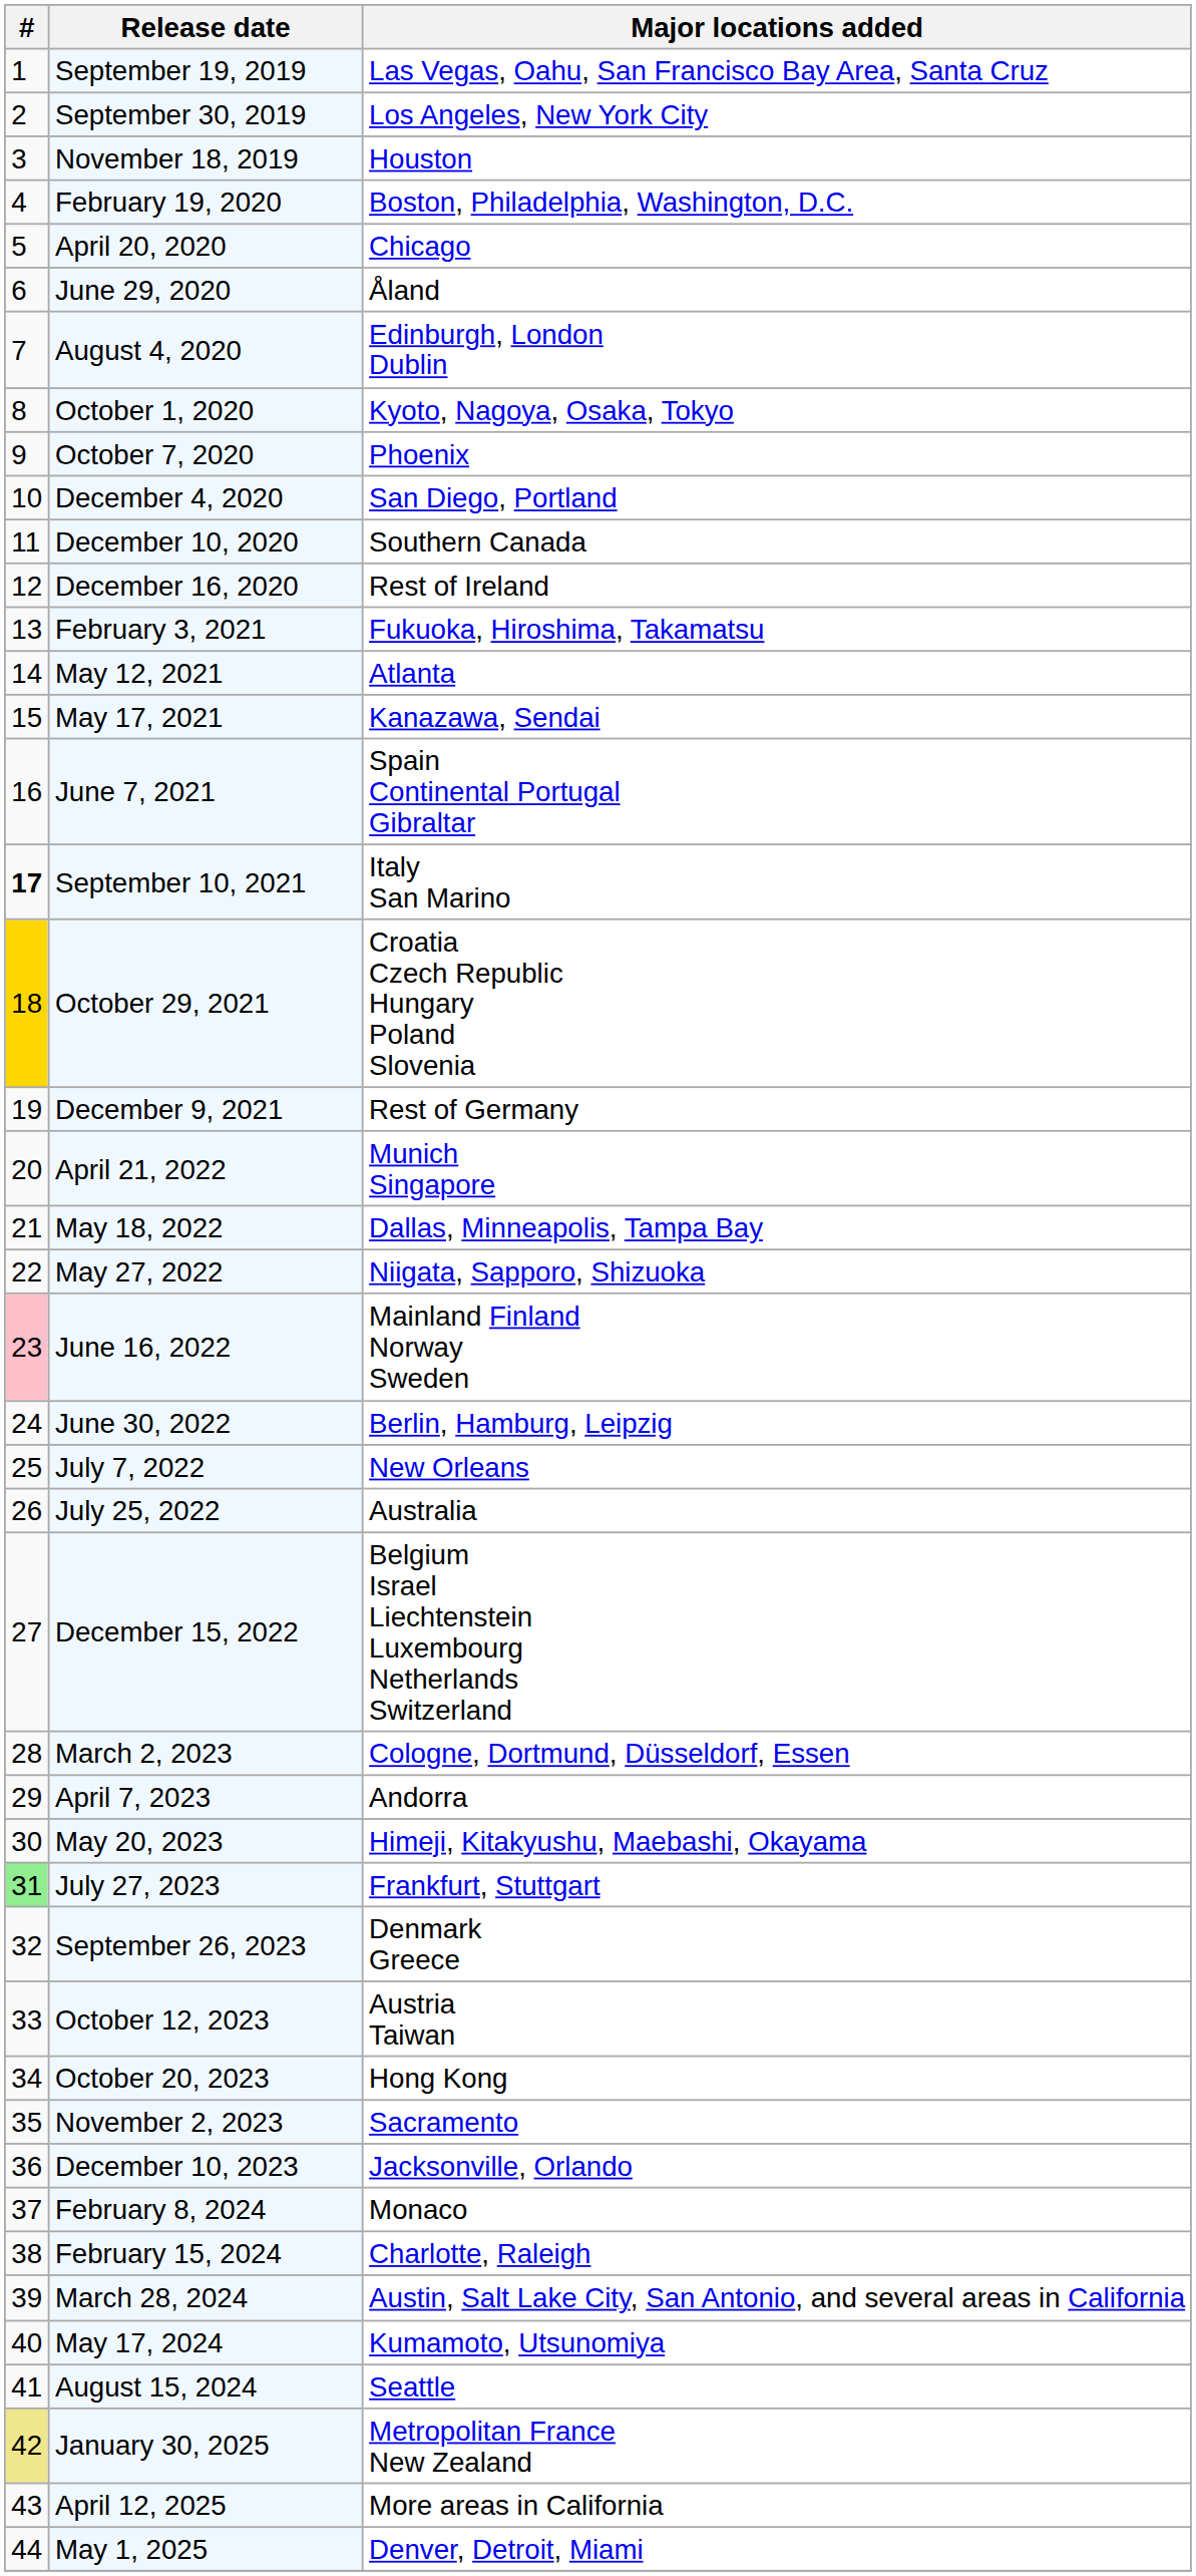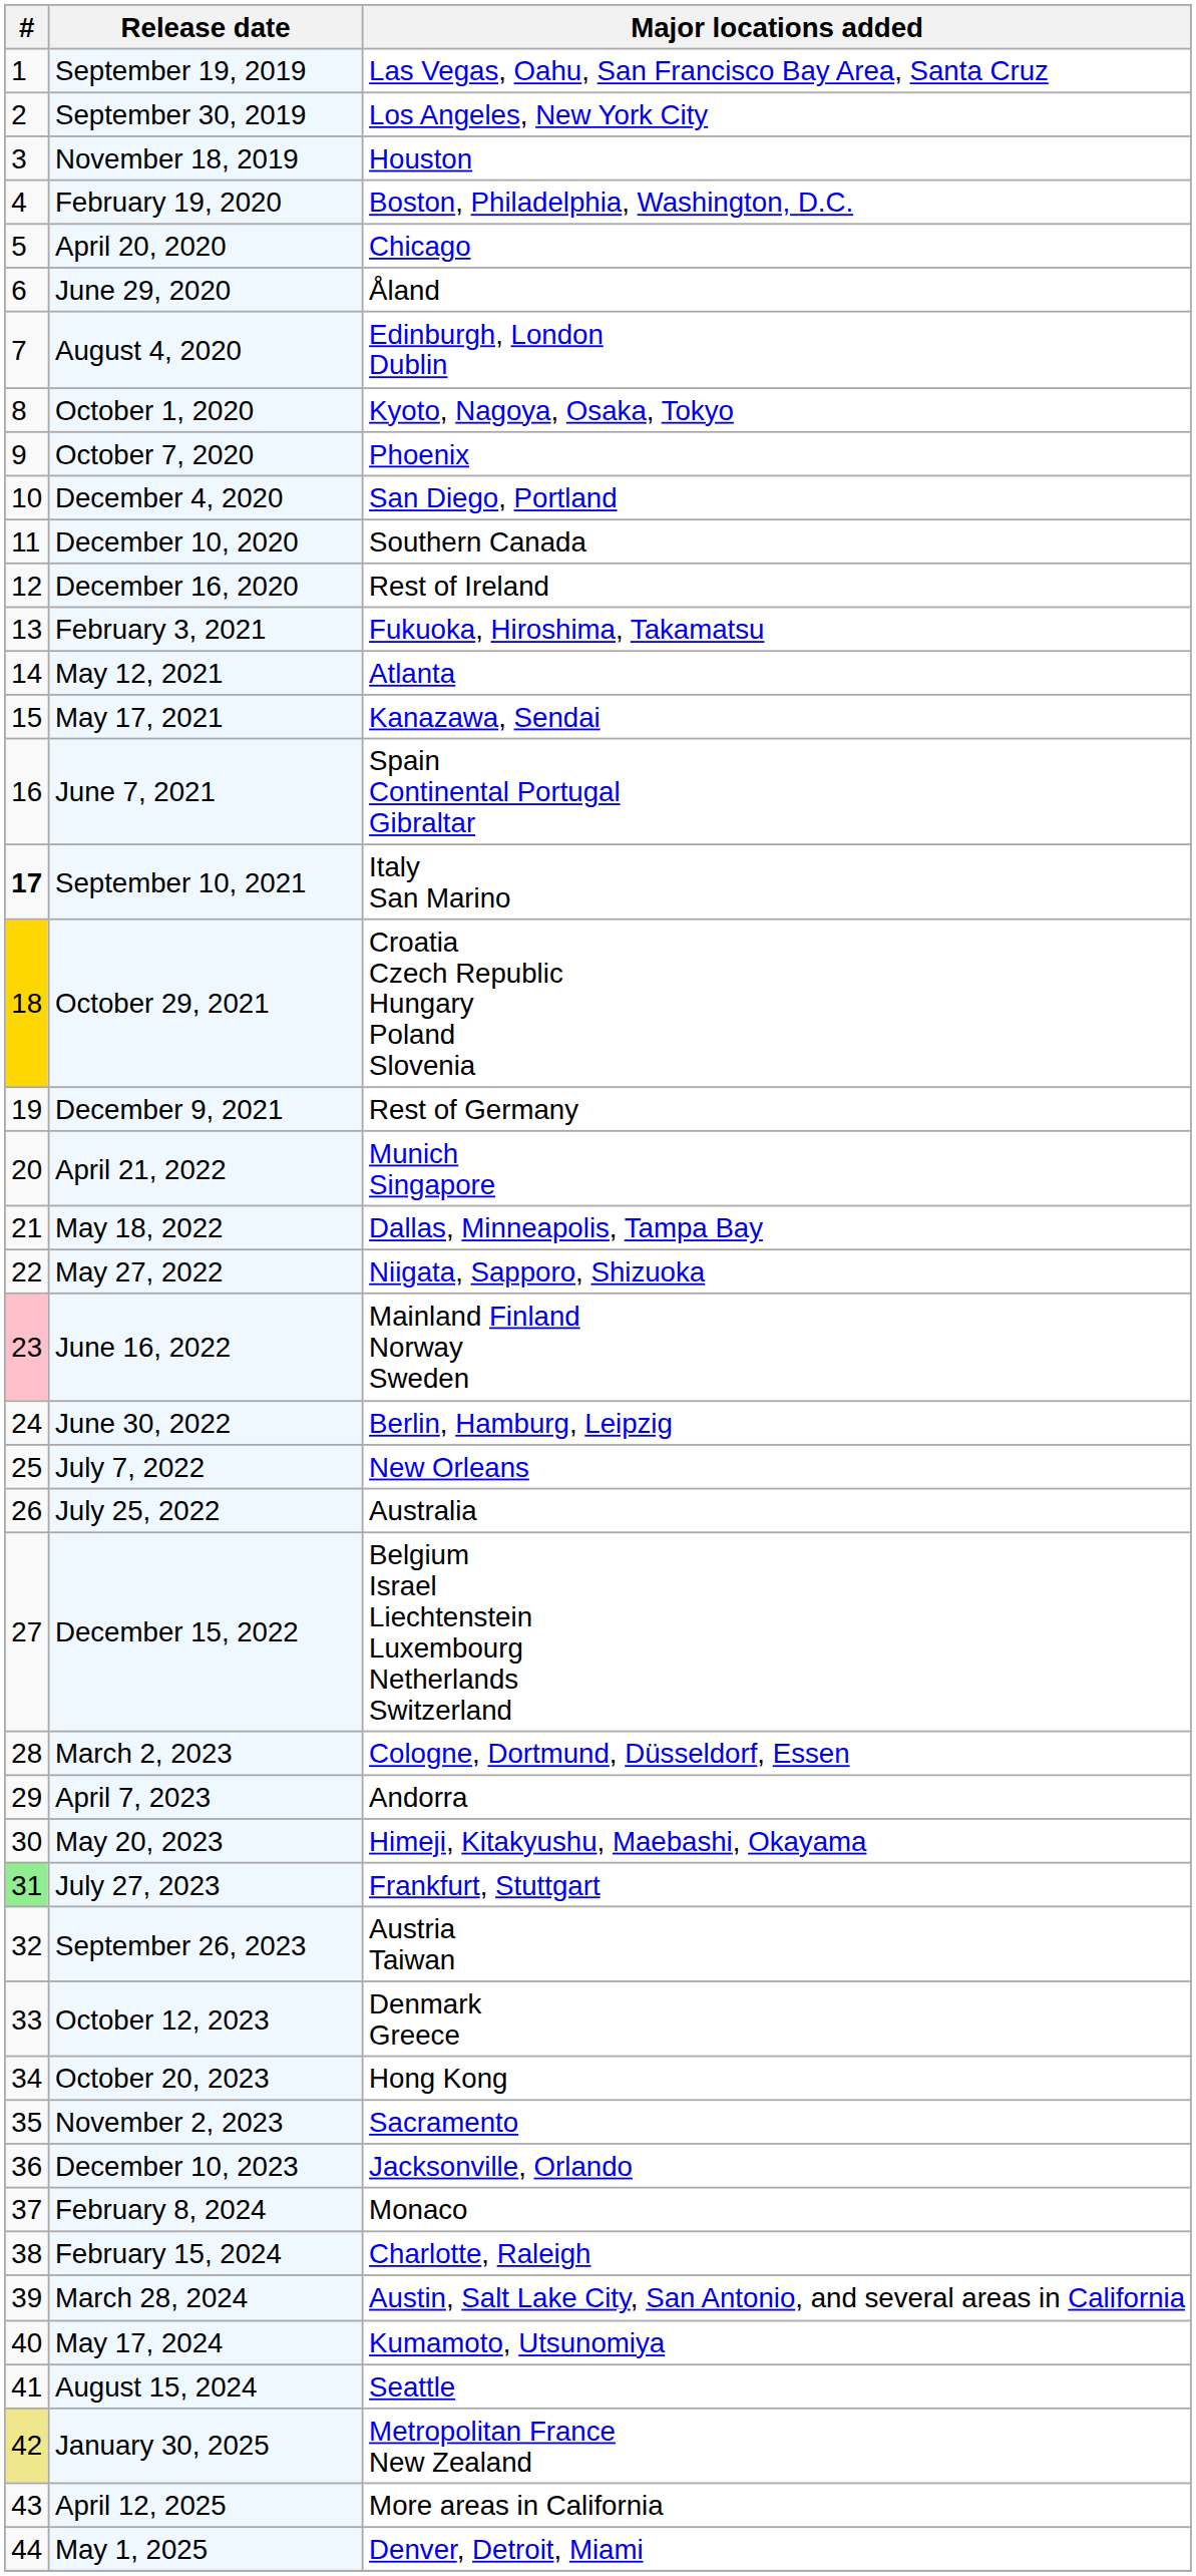 <table class="wikitable sortable collapsible" style="font-size:95%">
 <tr>
 <th>#</th>
 <th style="width:165px;">Release date</th>
 <th>Major locations added</th>
 </tr>
 <tr>
 <td>1</td>
 <td style="background:#f0f8ff;">September 19, 2019</td>
 <td style="background:#fff;"> <a href='#'>Las Vegas</a>, <a href='#'>Oahu</a>, <a href='#'>San Francisco Bay Area</a>, <a href='#'>Santa Cruz</a></td>
 </tr>
 <tr>
 <td>2</td>
 <td style="background:#f0f8ff;">September 30, 2019</td>
 <td style="background:#fff;"> <a href='#'>Los Angeles</a>, <a href='#'>New York City</a></td>
 </tr>
 <tr>
 <td>3</td>
 <td style="background:#f0f8ff;">November 18, 2019</td>
 <td style="background:#fff;"> <a href='#'>Houston</a></td>
 </tr>
 <tr>
 <td>4</td>
 <td style="background:#f0f8ff;">February 19, 2020</td>
 <td style="background:#fff;"> <a href='#'>Boston</a>, <a href='#'>Philadelphia</a>, <a href='#'>Washington, D.C.</a></td>
 </tr>
 <tr>
 <td>5</td>
 <td style="background:#f0f8ff;">April 20, 2020</td>
 <td style="background:#fff;"> <a href='#'>Chicago</a></td>
 </tr>
 <tr>
 <td>6</td>
 <td style="background:#f0f8ff;">June 29, 2020</td>
 <td style="background:#fff;"> Åland</td>
 </tr>
 <tr>
 <td>7</td>
 <td style="background:#f0f8ff;">August 4, 2020</td>
 <td style="background:#fff;">  <a href='#'>Edinburgh</a>, <a href='#'>London</a><br> <a href='#'>Dublin</a></td>
 </tr>
 <tr>
 <td>8</td>
 <td style="background:#f0f8ff;">October 1, 2020</td>
 <td style="background:#fff;"> <a href='#'>Kyoto</a>, <a href='#'>Nagoya</a>, <a href='#'>Osaka</a>, <a href='#'>Tokyo</a></td>
 </tr>
 <tr>
 <td>9</td>
 <td style="background:#f0f8ff;">October 7, 2020</td>
 <td style="background:#fff;"> <a href='#'>Phoenix</a></td>
 </tr>
 <tr>
 <td>10</td>
 <td style="background:#f0f8ff;">December 4, 2020</td>
 <td style="background:#fff;"> <a href='#'>San Diego</a>, <a href='#'>Portland</a></td>
 </tr>
 <tr>
 <td>11</td>
 <td style="background:#f0f8ff;">December 10, 2020</td>
 <td style="background:#fff;"> Southern Canada</td>
 </tr>
 <tr>
 <td>12</td>
 <td style="background:#f0f8ff;">December 16, 2020</td>
 <td style="background:#fff;">Rest of  Ireland</td>
 </tr>
 <tr>
 <td>13</td>
 <td style="background:#f0f8ff;">February 3, 2021</td>
 <td style="background:#fff;"> <a href='#'>Fukuoka</a>, <a href='#'>Hiroshima</a>, <a href='#'>Takamatsu</a></td>
 </tr>
 <tr>
 <td>14</td>
 <td style="background:#f0f8ff;">May 12, 2021</td>
 <td style="background:#fff;"> <a href='#'>Atlanta</a></td>
 </tr>
 <tr>
 <td>15</td>
 <td style="background:#f0f8ff;">May 17, 2021</td>
 <td style="background:#fff;"> <a href='#'>Kanazawa</a>, <a href='#'>Sendai</a></td>
 </tr>
 <tr>
 <td>16</td>
 <td style="background:#f0f8ff;">June 7, 2021</td>
 <td style="background:#fff;"> Spain<br> <a href='#'>Continental Portugal</a><br> <a href='#'>Gibraltar</a></td>
 </tr>
 <tr>
 <td><strong>17</strong></td>
 <td style="background:#f0f8ff;">September 10, 2021</td>
 <td style="background:#fff;"> Italy<br> San Marino</td>
 </tr>
 <tr>
 <td style="background: gold;">18</td>
 <td style="background:#f0f8ff;">October 29, 2021</td>
 <td style="background:#fff;"> Croatia<br> Czech Republic<br> Hungary<br> Poland<br> Slovenia</td>
 </tr>
 <tr>
 <td>19</td>
 <td style="background:#f0f8ff;">December 9, 2021</td>
 <td style="background:#fff;">Rest of  Germany</td>
 </tr>
 <tr>
 <td>20</td>
 <td style="background:#f0f8ff;">April 21, 2022</td>
 <td style="background:#fff;"> <a href='#'>Munich</a><br> <a href='#'>Singapore</a></td>
 </tr>
 <tr>
 <td>21</td>
 <td style="background:#f0f8ff;">May 18, 2022</td>
 <td style="background:#fff;"> <a href='#'>Dallas</a>, <a href='#'>Minneapolis</a>, <a href='#'>Tampa Bay</a></td>
 </tr>
 <tr>
 <td>22</td>
 <td style="background:#f0f8ff;">May 27, 2022</td>
 <td style="background:#fff;"> <a href='#'>Niigata</a>, <a href='#'>Sapporo</a>, <a href='#'>Shizuoka</a></td>
 </tr>
 <tr>
 <td style="background: pink;">23</td>
 <td style="background:#f0f8ff;">June 16, 2022</td>
 <td style="background:#fff;"> Mainland <a href='#'>Finland</a><br> Norway<br> Sweden</td>
 </tr>
 <tr>
 <td>24</td>
 <td style="background:#f0f8ff;">June 30, 2022</td>
 <td style="background:#fff;"> <a href='#'>Berlin</a>, <a href='#'>Hamburg</a>, <a href='#'>Leipzig</a></td>
 </tr>
 <tr>
 <td>25</td>
 <td style="background:#f0f8ff;">July 7, 2022</td>
 <td style="background:#fff;"> <a href='#'>New Orleans</a></td>
 </tr>
 <tr>
 <td>26</td>
 <td style="background:#f0f8ff;">July 25, 2022</td>
 <td style="background:#fff;"> Australia</td>
 </tr>
 <tr>
 <td>27</td>
 <td style="background:#f0f8ff;">December 15, 2022</td>
 <td style="background:#fff;"> Belgium<br> Israel<br> Liechtenstein<br> Luxembourg<br> Netherlands<br> Switzerland</td>
 </tr>
 <tr>
 <td>28</td>
 <td style="background:#f0f8ff;">March 2, 2023</td>
 <td style="background:#fff;"> <a href='#'>Cologne</a>, <a href='#'>Dortmund</a>, <a href='#'>Düsseldorf</a>, <a href='#'>Essen</a></td>
 </tr>
 <tr>
 <td>29</td>
 <td style="background:#f0f8ff;">April 7, 2023</td>
 <td style="background:#fff;"> Andorra</td>
 </tr>
 <tr>
 <td>30</td>
 <td style="background:#f0f8ff;">May 20, 2023</td>
 <td style="background:#fff;"> <a href='#'>Himeji</a>, <a href='#'>Kitakyushu</a>, <a href='#'>Maebashi</a>, <a href='#'>Okayama</a></td>
 </tr>
 <tr>
 <td style="background: lightgreen;">31</td>
 <td style="background:#f0f8ff;">July 27, 2023</td>
 <td style="background:#fff;"> <a href='#'>Frankfurt</a>, <a href='#'>Stuttgart</a></td>
 </tr>
 <tr>
 <td>32</td>
 <td style="background:#f0f8ff;">September 26, 2023</td>
-<td style="background:#fff;"> Denmark<br> Greece</td>
+<td style="background:#fff;"> Austria<br> Taiwan</td>
 </tr>
 <tr>
 <td>33</td>
 <td style="background:#f0f8ff;">October 12, 2023</td>
-<td style="background:#fff;"> Austria<br> Taiwan</td>
+<td style="background:#fff;"> Denmark<br> Greece</td>
 </tr>
 <tr>
 <td>34</td>
 <td style="background:#f0f8ff;">October 20, 2023</td>
 <td style="background:#fff;"> Hong Kong</td>
 </tr>
 <tr>
 <td>35</td>
 <td style="background:#f0f8ff;">November 2, 2023</td>
 <td style="background:#fff;"> <a href='#'>Sacramento</a></td>
 </tr>
 <tr>
 <td>36</td>
 <td style="background:#f0f8ff;">December 10, 2023</td>
 <td style="background:#fff;"> <a href='#'>Jacksonville</a>, <a href='#'>Orlando</a></td>
 </tr>
 <tr>
 <td>37</td>
 <td style="background:#f0f8ff;">February 8, 2024</td>
 <td style="background:#fff;"> Monaco</td>
 </tr>
 <tr>
 <td>38</td>
 <td style="background:#f0f8ff;">February 15, 2024</td>
 <td style="background:#fff;"> <a href='#'>Charlotte</a>, <a href='#'>Raleigh</a></td>
 </tr>
 <tr>
 <td>39</td>
 <td style="background:#f0f8ff;">March 28, 2024</td>
 <td style="background:#fff;"> <a href='#'>Austin</a>, <a href='#'>Salt Lake City</a>, <a href='#'>San Antonio</a>, and several areas in <a href='#'>California</a></td>
 </tr>
 <tr>
 <td>40</td>
 <td style="background:#f0f8ff;">May 17, 2024</td>
 <td style="background:#fff;"> <a href='#'>Kumamoto</a>, <a href='#'>Utsunomiya</a></td>
 </tr>
 <tr>
 <td>41</td>
 <td style="background:#f0f8ff;">August 15, 2024</td>
 <td style="background:#fff;"> <a href='#'>Seattle</a></td>
 </tr>
 <tr>
 <td style="background: khaki;">42</td>
 <td style="background:#f0f8ff;">January 30, 2025</td>
 <td style="background:#fff;"> <a href='#'>Metropolitan France</a><br> New Zealand</td>
 </tr>
 <tr>
 <td>43</td>
 <td style="background:#f0f8ff;">April 12, 2025</td>
 <td style="background:#fff;"> More areas in California</td>
 </tr>
 <tr>
 <td>44</td>
 <td style="background:#f0f8ff;">May 1, 2025</td>
 <td style="background:#fff;"> <a href='#'>Denver</a>, <a href='#'>Detroit</a>, <a href='#'>Miami</a></td>
 </tr>
 <tr>
 </tr>
 </table>
